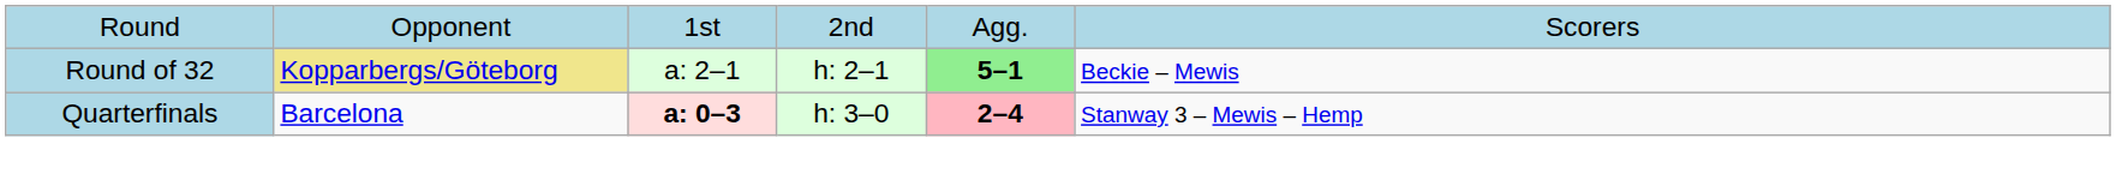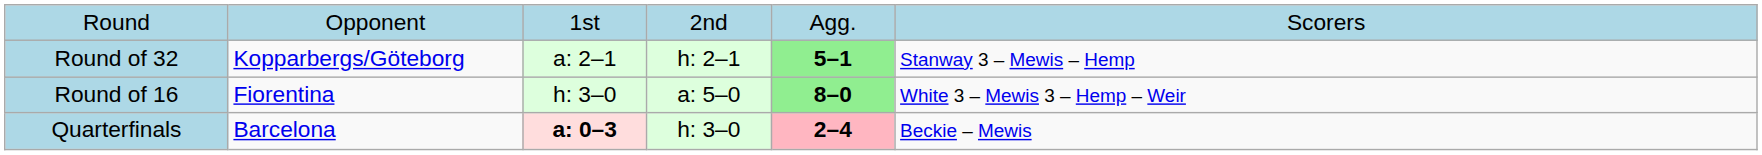 <table class="wikitable" style="text-align:center">
 <tr bgcolor=lightblue>
 <td width=150px>Round</td>
 <td width=200px>Opponent</td>
 <td width=80px>1st</td>
 <td width=80px>2nd</td>
 <td width=80px>Agg.</td>
 <td width=600px>Scorers</td>
 </tr>
 <tr>
 <td bgcolor=lightblue>Round of 32</td>
-<td align=left style="background: khaki;"> <a href='#'>Kopparbergs/Göteborg</a></td>
+<td align=left> <a href='#'>Kopparbergs/Göteborg</a></td>
 <td bgcolor=#ddffdd>a: 2–1</td>
 <td bgcolor=#ddffdd>h: 2–1</td>
 <td bgcolor=lightgreen><strong>5–1</strong></td>
-<td align=left><small><a href='#'>Beckie</a> – <a href='#'>Mewis</a></small></td>
+<td align=left><small><a href='#'>Stanway</a> 3 – <a href='#'>Mewis</a> – <a href='#'>Hemp</a></small></td>
+</tr>
+<tr>
+<td bgcolor=lightblue>Round of 16</td>
+<td align=left> <a href='#'>Fiorentina</a></td>
+<td bgcolor=#ddffdd>h: 3–0</td>
+<td bgcolor=#ddffdd>a: 5–0</td>
+<td bgcolor=lightgreen><strong>8–0</strong></td>
+<td align=left><small><a href='#'>White</a> 3 – <a href='#'>Mewis</a> 3 – <a href='#'>Hemp</a> – <a href='#'>Weir</a></small></td>
 </tr>
 <tr>
 <td bgcolor=lightblue>Quarterfinals</td>
 <td align=left> <a href='#'>Barcelona</a></td>
 <td bgcolor=#ffdddd><strong>a: 0–3</strong></td>
 <td bgcolor=#ddffdd>h: 3–0</td>
 <td bgcolor=lightpink><strong>2–4</strong></td>
-<td align=left><small><a href='#'>Stanway</a> 3 – <a href='#'>Mewis</a> – <a href='#'>Hemp</a></small></td>
+<td align=left><small><a href='#'>Beckie</a> – <a href='#'>Mewis</a></small></td>
 </tr>
 </table>
